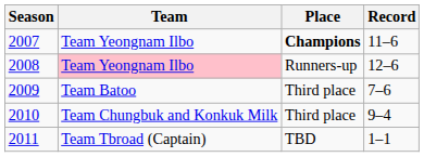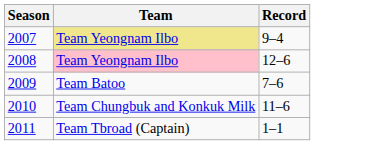 <table class = "wikitable">
 <tr>
 <th>Season</th>
 <th>Team</th>
-<th>Place</th>
 <th>Record</th>
 </tr>
 <tr>
 <td><a href='#'>2007</a></td>
-<td><a href='#'>Team Yeongnam Ilbo</a></td>
-<td><strong>Champions</strong></td>
-<td>11–6</td>
+<td style="background: khaki;"><a href='#'>Team Yeongnam Ilbo</a></td>
+<td>9–4</td>
 </tr>
 <tr>
 <td><a href='#'>2008</a></td>
 <td style="background: pink;"><a href='#'>Team Yeongnam Ilbo</a></td>
-<td>Runners-up</td>
 <td>12–6</td>
 </tr>
 <tr>
 <td><a href='#'>2009</a></td>
 <td><a href='#'>Team Batoo</a></td>
-<td>Third place</td>
 <td>7–6</td>
 </tr>
 <tr>
 <td><a href='#'>2010</a></td>
 <td><a href='#'>Team Chungbuk and Konkuk Milk</a></td>
-<td>Third place</td>
-<td>9–4</td>
+<td>11–6</td>
 </tr>
 <tr>
 <td><a href='#'>2011</a></td>
 <td><a href='#'>Team Tbroad</a> (Captain)</td>
-<td>TBD</td>
 <td>1–1</td>
 </tr>
 </table>
